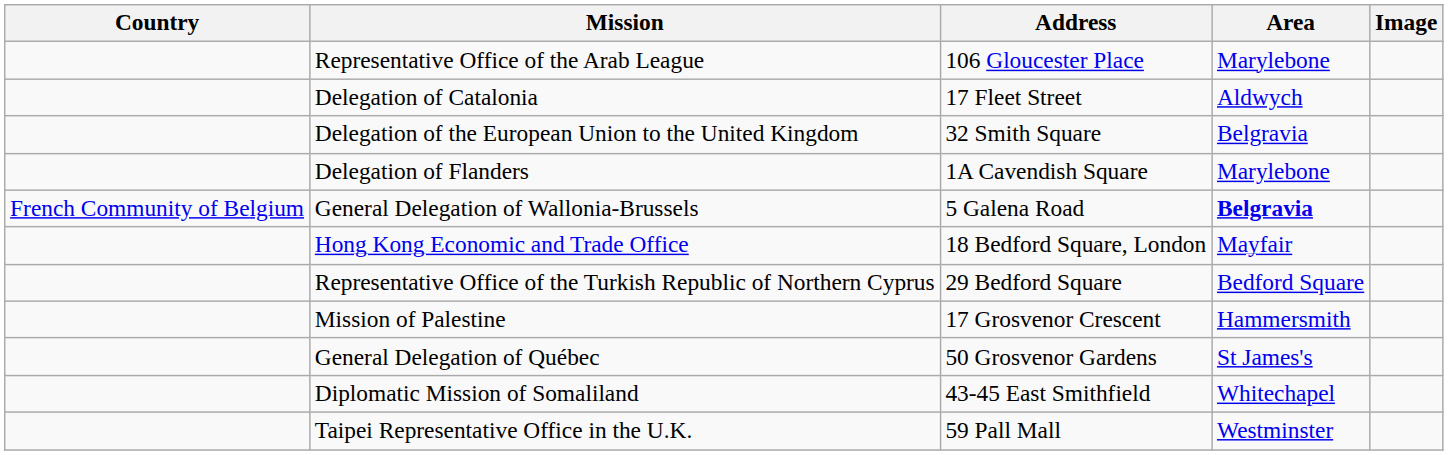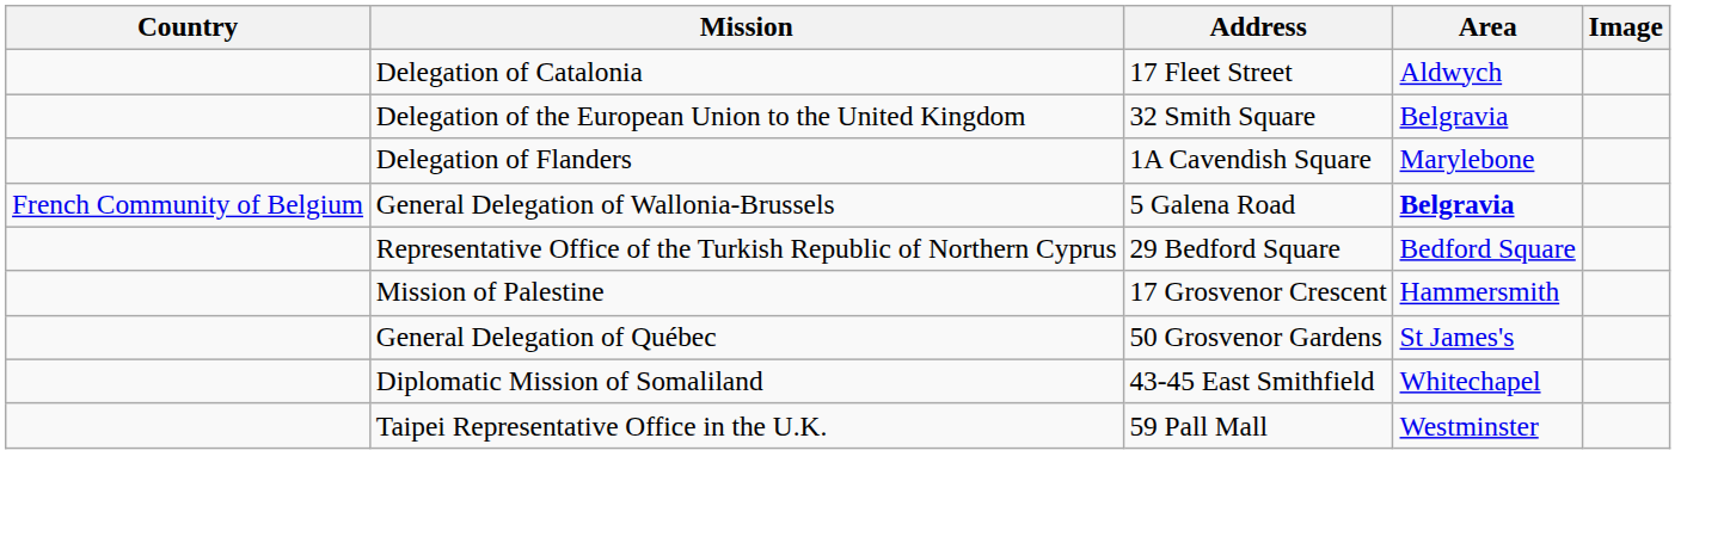 <table class="wikitable sortable">
 <tr>
 <th>Country</th>
 <th>Mission</th>
 <th>Address</th>
 <th>Area</th>
 <th>Image</th>
-</tr>
-<tr>
-<td></td>
-<td>Representative Office of the Arab League</td>
-<td>106 <a href='#'>Gloucester Place</a></td>
-<td><a href='#'>Marylebone</a></td>
-<td></td>
 </tr>
 <tr>
 <td></td>
 <td>Delegation of Catalonia</td>
 <td>17 Fleet Street</td>
 <td><a href='#'>Aldwych</a></td>
 <td></td>
 </tr>
 <tr>
 <td></td>
 <td>Delegation of the European Union to the United Kingdom</td>
 <td>32 Smith Square</td>
 <td><a href='#'>Belgravia</a></td>
 <td></td>
 </tr>
 <tr>
 <td></td>
 <td>Delegation of Flanders</td>
 <td>1A Cavendish Square</td>
 <td><a href='#'>Marylebone</a></td>
 <td></td>
 </tr>
 <tr>
 <td> <a href='#'>French Community of Belgium</a></td>
 <td>General Delegation of Wallonia-Brussels</td>
 <td>5 Galena Road</td>
 <td><strong><a href='#'>Belgravia</a></strong></td>
-<td></td>
-</tr>
-<tr>
-<td></td>
-<td><a href='#'>Hong Kong Economic and Trade Office</a></td>
-<td>18 Bedford Square, London</td>
-<td><a href='#'>Mayfair</a></td>
 <td></td>
 </tr>
 <tr>
 <td></td>
 <td>Representative Office of the Turkish Republic of Northern Cyprus</td>
 <td>29 Bedford Square</td>
 <td><a href='#'>Bedford Square</a></td>
 <td></td>
 </tr>
 <tr>
 <td></td>
 <td>Mission of Palestine</td>
 <td>17 Grosvenor Crescent</td>
 <td><a href='#'>Hammersmith</a></td>
 <td></td>
 </tr>
 <tr>
 <td></td>
 <td>General Delegation of Québec</td>
 <td>50 Grosvenor Gardens</td>
 <td><a href='#'>St James's</a></td>
 <td></td>
 </tr>
 <tr>
 <td></td>
 <td>Diplomatic Mission of Somaliland</td>
 <td>43-45 East Smithfield</td>
 <td><a href='#'>Whitechapel</a></td>
 <td></td>
 </tr>
 <tr>
 <td></td>
 <td>Taipei Representative Office in the U.K.</td>
 <td>59 Pall Mall</td>
 <td><a href='#'>Westminster</a></td>
 <td></td>
 </tr>
 </table>
